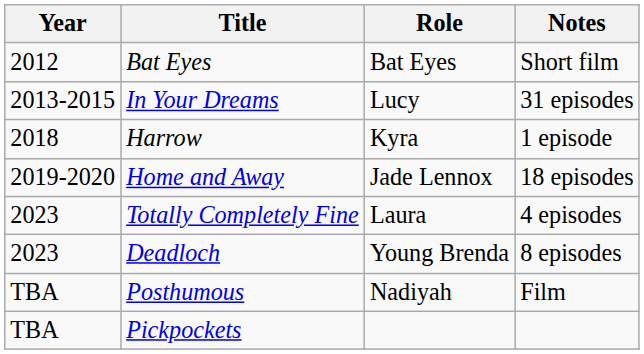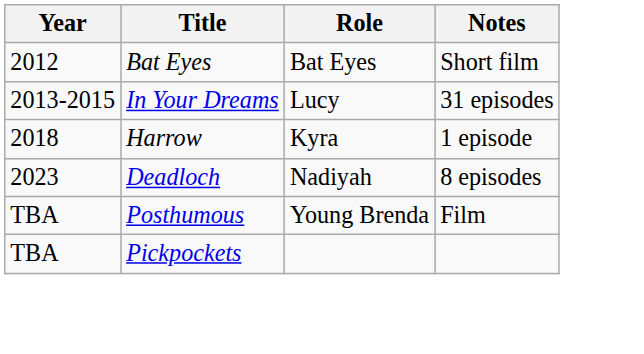 <table class="wikitable sortable">
 <tr>
 <th>Year</th>
 <th>Title</th>
 <th>Role</th>
 <th class="unsortable">Notes</th>
 </tr>
 <tr>
 <td>2012</td>
 <td><em>Bat Eyes</em></td>
 <td>Bat Eyes</td>
 <td>Short film</td>
 </tr>
 <tr>
 <td>2013-2015</td>
 <td><em><a href='#'>In Your Dreams</a></em></td>
 <td>Lucy</td>
 <td>31 episodes</td>
 </tr>
 <tr>
 <td>2018</td>
 <td><em> Harrow </em></td>
 <td>Kyra</td>
 <td>1 episode</td>
 </tr>
 <tr>
-<td>2019-2020</td>
-<td><em><a href='#'>Home and Away</a></em></td>
-<td>Jade Lennox</td>
-<td>18 episodes</td>
-</tr>
-<tr>
-<td>2023</td>
-<td><em><a href='#'>Totally Completely Fine</a></em></td>
-<td>Laura</td>
-<td>4 episodes</td>
-</tr>
-<tr>
 <td>2023</td>
 <td><em><a href='#'>Deadloch</a> </em></td>
-<td>Young Brenda</td>
+<td>Nadiyah</td>
 <td>8 episodes</td>
 </tr>
 <tr>
 <td>TBA</td>
 <td><a href='#'><em>Posthumous</em></a> <em></em></td>
-<td>Nadiyah</td>
+<td>Young Brenda</td>
 <td>Film</td>
 </tr>
 <tr>
 <td>TBA</td>
 <td><em><a href='#'>Pickpockets</a></em></td>
 <td></td>
 <td></td>
 </tr>
 </table>
